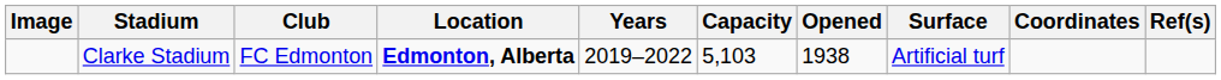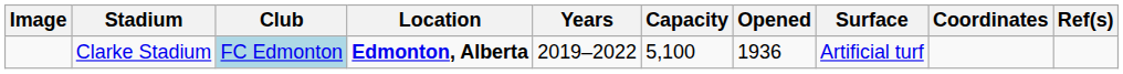 <table class="wikitable sortable">
 <tr>
 <th class=unsortable>Image</th>
 <th>Stadium</th>
 <th>Club</th>
 <th>Location</th>
 <th>Years</th>
 <th>Capacity</th>
 <th>Opened</th>
 <th>Surface</th>
 <th class=unsortable>Coordinates</th>
 <th>Ref(s)</th>
 </tr>
 <tr>
 <td align=center></td>
 <td><a href='#'>Clarke Stadium</a></td>
-<td><a href='#'>FC Edmonton</a></td>
+<td style="background: lightblue;"><a href='#'>FC Edmonton</a></td>
 <td><strong><a href='#'>Edmonton</a>, Alberta</strong></td>
 <td>2019–2022</td>
-<td>5,103</td>
-<td>1938</td>
+<td>5,100</td>
+<td>1936</td>
 <td><a href='#'>Artificial turf</a></td>
 <td></td>
 <td></td>
 </tr>
 </table>
